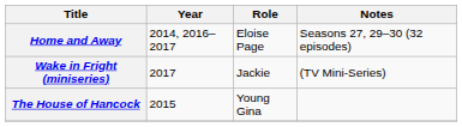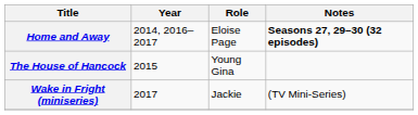 <table class="wikitable plainrowheaders sortable">
 <tr>
 <th scope="col">Title</th>
 <th scope="col">Year</th>
 <th scope="col">Role</th>
 <th scope="col">Notes</th>
 </tr>
 <tr>
 <th scope="row"><em><a href='#'>Home and Away</a></em></th>
 <td>2014, 2016–2017</td>
 <td>Eloise Page</td>
-<td>Seasons 27, 29–30 (32 episodes)</td>
+<td><strong>Seasons 27, 29–30 (32 episodes)</strong></td>
+</tr>
+<tr>
+<th scope="row"><em><a href='#'>The House of Hancock</a></em></th>
+<td>2015</td>
+<td>Young Gina</td>
+<td></td>
 </tr>
 <tr>
 <th scope="row"><em><a href='#'>Wake in Fright (miniseries)</a></em></th>
 <td>2017</td>
 <td>Jackie</td>
 <td>(TV Mini-Series)</td>
 </tr>
 <tr>
-<th scope="row"><em><a href='#'>The House of Hancock</a></em></th>
-<td>2015</td>
-<td>Young Gina</td>
-<td></td>
-</tr>
-<tr>
 </tr>
 </table>
